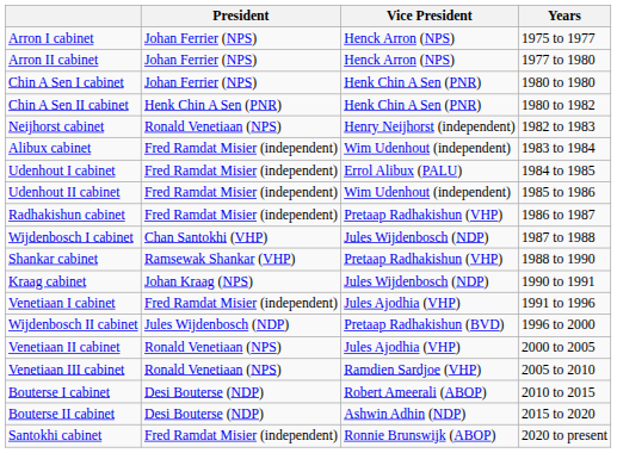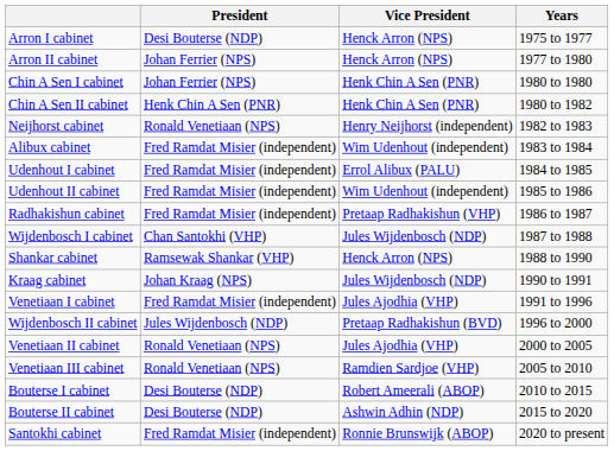 <table class="wikitable">
 <tr>
 <th></th>
 <th>President</th>
 <th>Vice President</th>
 <th>Years</th>
 </tr>
 <tr>
 <td><a href='#'>Arron I cabinet</a></td>
-<td><a href='#'>Johan Ferrier</a> (<a href='#'>NPS</a>)</td>
+<td><a href='#'>Desi Bouterse</a> (<a href='#'>NDP</a>)</td>
 <td><a href='#'>Henck Arron</a> (<a href='#'>NPS</a>)</td>
 <td>1975 to 1977</td>
 </tr>
 <tr>
 <td><a href='#'>Arron II cabinet</a></td>
 <td><a href='#'>Johan Ferrier</a> (<a href='#'>NPS</a>)</td>
 <td><a href='#'>Henck Arron</a> (<a href='#'>NPS</a>)</td>
 <td>1977 to 1980</td>
 </tr>
 <tr>
 <td><a href='#'>Chin A Sen I cabinet</a></td>
 <td><a href='#'>Johan Ferrier</a> (<a href='#'>NPS</a>)</td>
 <td><a href='#'>Henk Chin A Sen</a> (<a href='#'>PNR</a>)</td>
 <td>1980 to 1980</td>
 </tr>
 <tr>
 <td><a href='#'>Chin A Sen II cabinet</a></td>
 <td><a href='#'>Henk Chin A Sen</a> (<a href='#'>PNR</a>)</td>
 <td><a href='#'>Henk Chin A Sen</a> (<a href='#'>PNR</a>)</td>
 <td>1980 to 1982</td>
 </tr>
 <tr>
 <td><a href='#'>Neijhorst cabinet</a></td>
 <td><a href='#'>Ronald Venetiaan</a> (<a href='#'>NPS</a>)</td>
 <td><a href='#'>Henry Neijhorst</a> (independent)</td>
 <td>1982 to 1983</td>
 </tr>
 <tr>
 <td><a href='#'>Alibux cabinet</a></td>
 <td><a href='#'>Fred Ramdat Misier</a> (independent)</td>
 <td><a href='#'>Wim Udenhout</a> (independent)</td>
 <td>1983 to 1984</td>
 </tr>
 <tr>
 <td><a href='#'>Udenhout I cabinet</a></td>
 <td><a href='#'>Fred Ramdat Misier</a> (independent)</td>
 <td><a href='#'>Errol Alibux</a> (<a href='#'>PALU</a>)</td>
 <td>1984 to 1985</td>
 </tr>
 <tr>
 <td><a href='#'>Udenhout II cabinet</a></td>
 <td><a href='#'>Fred Ramdat Misier</a> (independent)</td>
 <td><a href='#'>Wim Udenhout</a> (independent)</td>
 <td>1985 to 1986</td>
 </tr>
 <tr>
 <td><a href='#'>Radhakishun cabinet</a></td>
 <td><a href='#'>Fred Ramdat Misier</a> (independent)</td>
 <td><a href='#'>Pretaap Radhakishun</a> (<a href='#'>VHP</a>)</td>
 <td>1986 to 1987</td>
 </tr>
 <tr>
 <td><a href='#'>Wijdenbosch I cabinet</a></td>
 <td><a href='#'>Chan Santokhi</a> (<a href='#'>VHP</a>)</td>
 <td><a href='#'>Jules Wijdenbosch</a> (<a href='#'>NDP</a>)</td>
 <td>1987 to 1988</td>
 </tr>
 <tr>
 <td><a href='#'>Shankar cabinet</a></td>
 <td><a href='#'>Ramsewak Shankar</a> (<a href='#'>VHP</a>)</td>
-<td><a href='#'>Pretaap Radhakishun</a> (<a href='#'>VHP</a>)</td>
+<td><a href='#'>Henck Arron</a> (<a href='#'>NPS</a>)</td>
 <td>1988 to 1990</td>
 </tr>
 <tr>
 <td><a href='#'>Kraag cabinet</a></td>
 <td><a href='#'>Johan Kraag</a> (<a href='#'>NPS</a>)</td>
 <td><a href='#'>Jules Wijdenbosch</a> (<a href='#'>NDP</a>)</td>
 <td>1990 to 1991</td>
 </tr>
 <tr>
 <td><a href='#'>Venetiaan I cabinet</a></td>
 <td><a href='#'>Fred Ramdat Misier</a> (independent)</td>
 <td><a href='#'>Jules Ajodhia</a> (<a href='#'>VHP</a>)</td>
 <td>1991 to 1996</td>
 </tr>
 <tr>
 <td><a href='#'>Wijdenbosch II cabinet</a></td>
 <td><a href='#'>Jules Wijdenbosch</a> (<a href='#'>NDP</a>)</td>
 <td><a href='#'>Pretaap Radhakishun</a> (<a href='#'>BVD</a>)</td>
 <td>1996 to 2000</td>
 </tr>
 <tr>
 <td><a href='#'>Venetiaan II cabinet</a></td>
 <td><a href='#'>Ronald Venetiaan</a> (<a href='#'>NPS</a>)</td>
 <td><a href='#'>Jules Ajodhia</a> (<a href='#'>VHP</a>)</td>
 <td>2000 to 2005</td>
 </tr>
 <tr>
 <td><a href='#'>Venetiaan III cabinet</a></td>
 <td><a href='#'>Ronald Venetiaan</a> (<a href='#'>NPS</a>)</td>
 <td><a href='#'>Ramdien Sardjoe</a> (<a href='#'>VHP</a>)</td>
 <td>2005 to 2010</td>
 </tr>
 <tr>
 <td><a href='#'>Bouterse I cabinet</a></td>
 <td><a href='#'>Desi Bouterse</a> (<a href='#'>NDP</a>)</td>
 <td><a href='#'>Robert Ameerali</a> (<a href='#'>ABOP</a>)</td>
 <td>2010 to 2015</td>
 </tr>
 <tr>
 <td><a href='#'>Bouterse II cabinet</a></td>
 <td><a href='#'>Desi Bouterse</a> (<a href='#'>NDP</a>)</td>
 <td><a href='#'>Ashwin Adhin</a> (<a href='#'>NDP</a>)</td>
 <td>2015 to 2020</td>
 </tr>
 <tr>
 <td><a href='#'>Santokhi cabinet</a></td>
 <td><a href='#'>Fred Ramdat Misier</a> (independent)</td>
 <td><a href='#'>Ronnie Brunswijk</a> (<a href='#'>ABOP</a>)</td>
 <td>2020 to present</td>
 </tr>
 </table>
